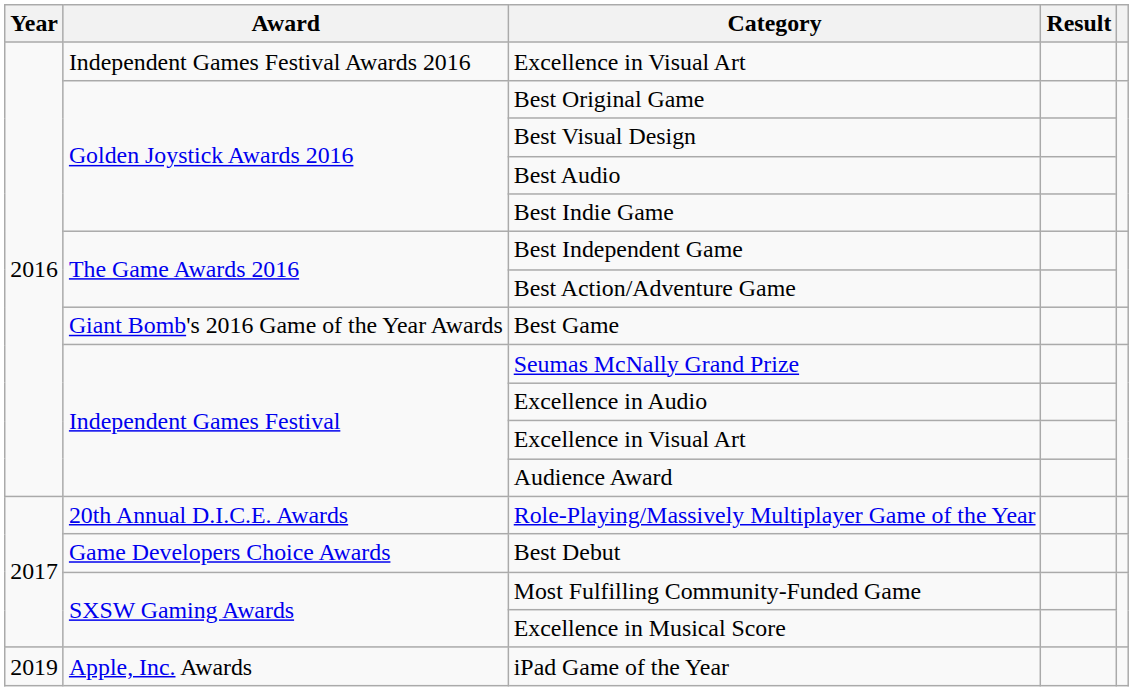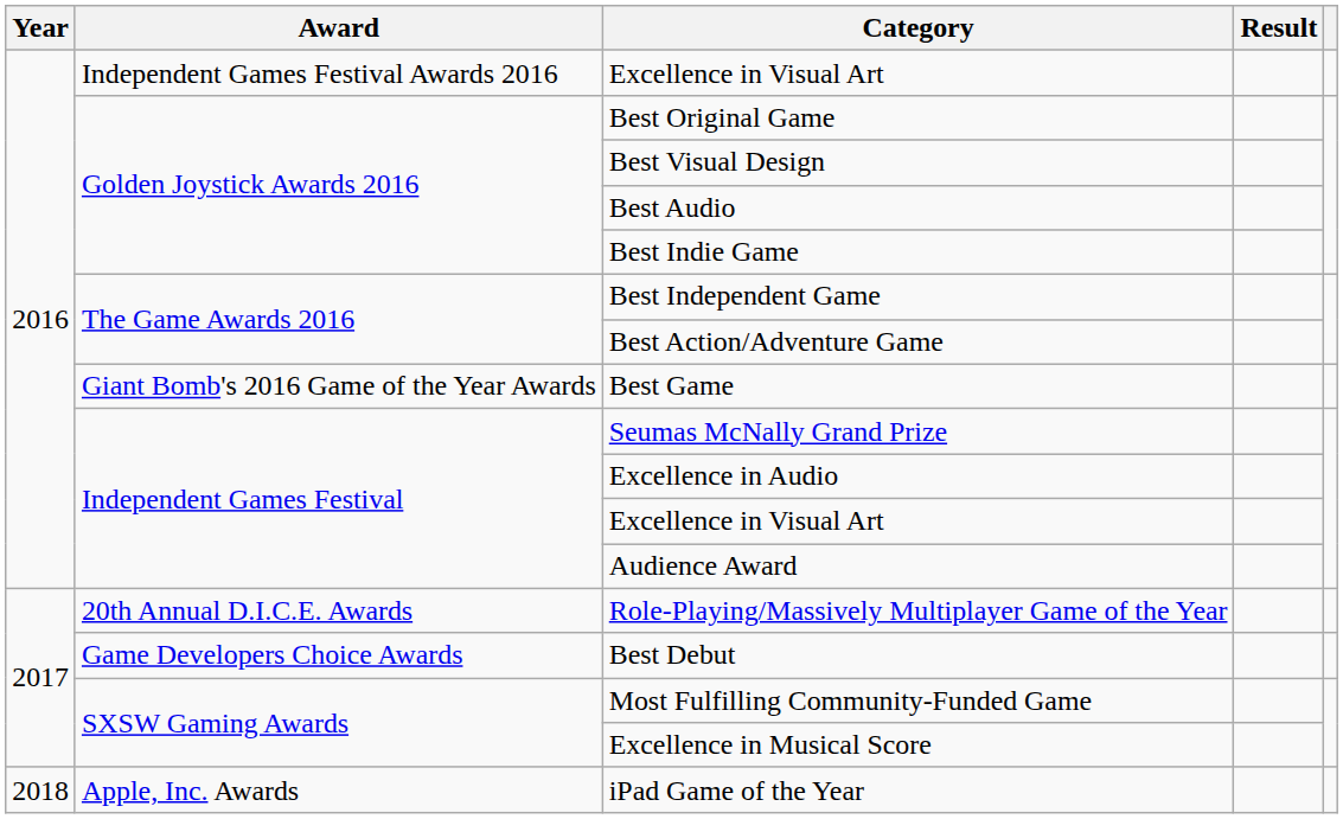 <table class="wikitable sortable">
 <tr>
 <th>Year</th>
 <th>Award</th>
 <th>Category</th>
 <th>Result</th>
 <th></th>
 </tr>
 <tr>
 <td rowspan="12" style="text-align:center;">2016</td>
 <td>Independent Games Festival Awards 2016</td>
 <td>Excellence in Visual Art</td>
 <td></td>
 <td align="center"></td>
 </tr>
 <tr>
 <td rowspan="4"><a href='#'>Golden Joystick Awards 2016</a></td>
 <td>Best Original Game</td>
 <td></td>
 <td align="center" rowspan="4"><br></td>
 </tr>
 <tr>
 <td>Best Visual Design</td>
 <td></td>
 </tr>
 <tr>
 <td>Best Audio</td>
 <td></td>
 </tr>
 <tr>
 <td>Best Indie Game</td>
 <td></td>
 </tr>
 <tr>
 <td rowspan="2"><a href='#'>The Game Awards 2016</a></td>
 <td>Best Independent Game</td>
 <td></td>
 <td align="center" rowspan="2"></td>
 </tr>
 <tr>
 <td>Best Action/Adventure Game</td>
 <td></td>
 </tr>
 <tr>
 <td><a href='#'>Giant Bomb</a>'s 2016 Game of the Year Awards</td>
 <td>Best Game</td>
 <td></td>
 <td align="center"></td>
 </tr>
 <tr>
 <td rowspan="4"><a href='#'>Independent Games Festival</a></td>
 <td><a href='#'>Seumas McNally Grand Prize</a></td>
 <td></td>
 <td align="center" rowspan="4"><br></td>
 </tr>
 <tr>
 <td>Excellence in Audio</td>
 <td></td>
 </tr>
 <tr>
 <td>Excellence in Visual Art</td>
 <td></td>
 </tr>
 <tr>
 <td>Audience Award</td>
 <td></td>
 </tr>
 <tr>
 <td rowspan="4" style="text-align:center;">2017</td>
 <td><a href='#'>20th Annual D.I.C.E. Awards</a></td>
 <td><a href='#'>Role-Playing/Massively Multiplayer Game of the Year</a></td>
 <td></td>
 <td align="center"></td>
 </tr>
 <tr>
 <td><a href='#'>Game Developers Choice Awards</a></td>
 <td>Best Debut</td>
 <td></td>
 <td align="center"><br></td>
 </tr>
 <tr>
 <td rowspan="2"><a href='#'>SXSW Gaming Awards</a></td>
 <td>Most Fulfilling Community-Funded Game</td>
 <td></td>
 <td align="center" rowspan="2"><br></td>
 </tr>
 <tr>
 <td>Excellence in Musical Score</td>
 <td></td>
 </tr>
 <tr>
-<td style="text-align:center;">2019</td>
+<td style="text-align:center;">2018</td>
 <td><a href='#'>Apple, Inc.</a> Awards</td>
 <td>iPad Game of the Year</td>
 <td></td>
 <td align="center"><br></td>
 </tr>
 </table>
